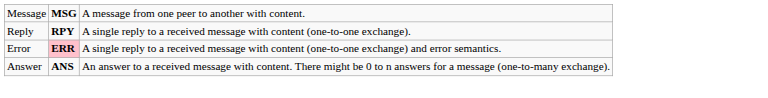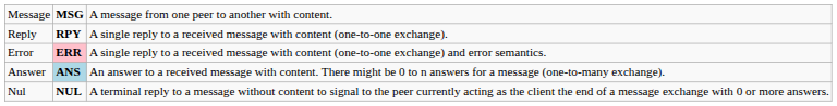 <table class="wikitable">
 <tr>
 <td>Message</td>
 <td><strong>MSG</strong></td>
 <td>A message from one peer to another with content.</td>
 </tr>
 <tr>
 <td>Reply</td>
 <td><strong>RPY</strong></td>
 <td>A single reply to a received message with content (one-to-one exchange).</td>
 </tr>
 <tr>
 <td>Error</td>
 <td style="background: pink;"><strong>ERR</strong></td>
 <td>A single reply to a received message with content (one-to-one exchange) and error semantics.</td>
 </tr>
 <tr>
 <td>Answer</td>
-<td><strong>ANS</strong></td>
+<td style="background: lightblue;"><strong>ANS</strong></td>
 <td>An answer to a received message with content. There might be 0 to n answers for a message (one-to-many exchange).</td>
 </tr>
+<tr>
+<td>Nul</td>
+<td><strong>NUL</strong></td>
+<td>A terminal reply to a message without content to signal to the peer currently acting as the client the end of a message exchange with 0 or more answers.</td>
+</tr>
 </table>
